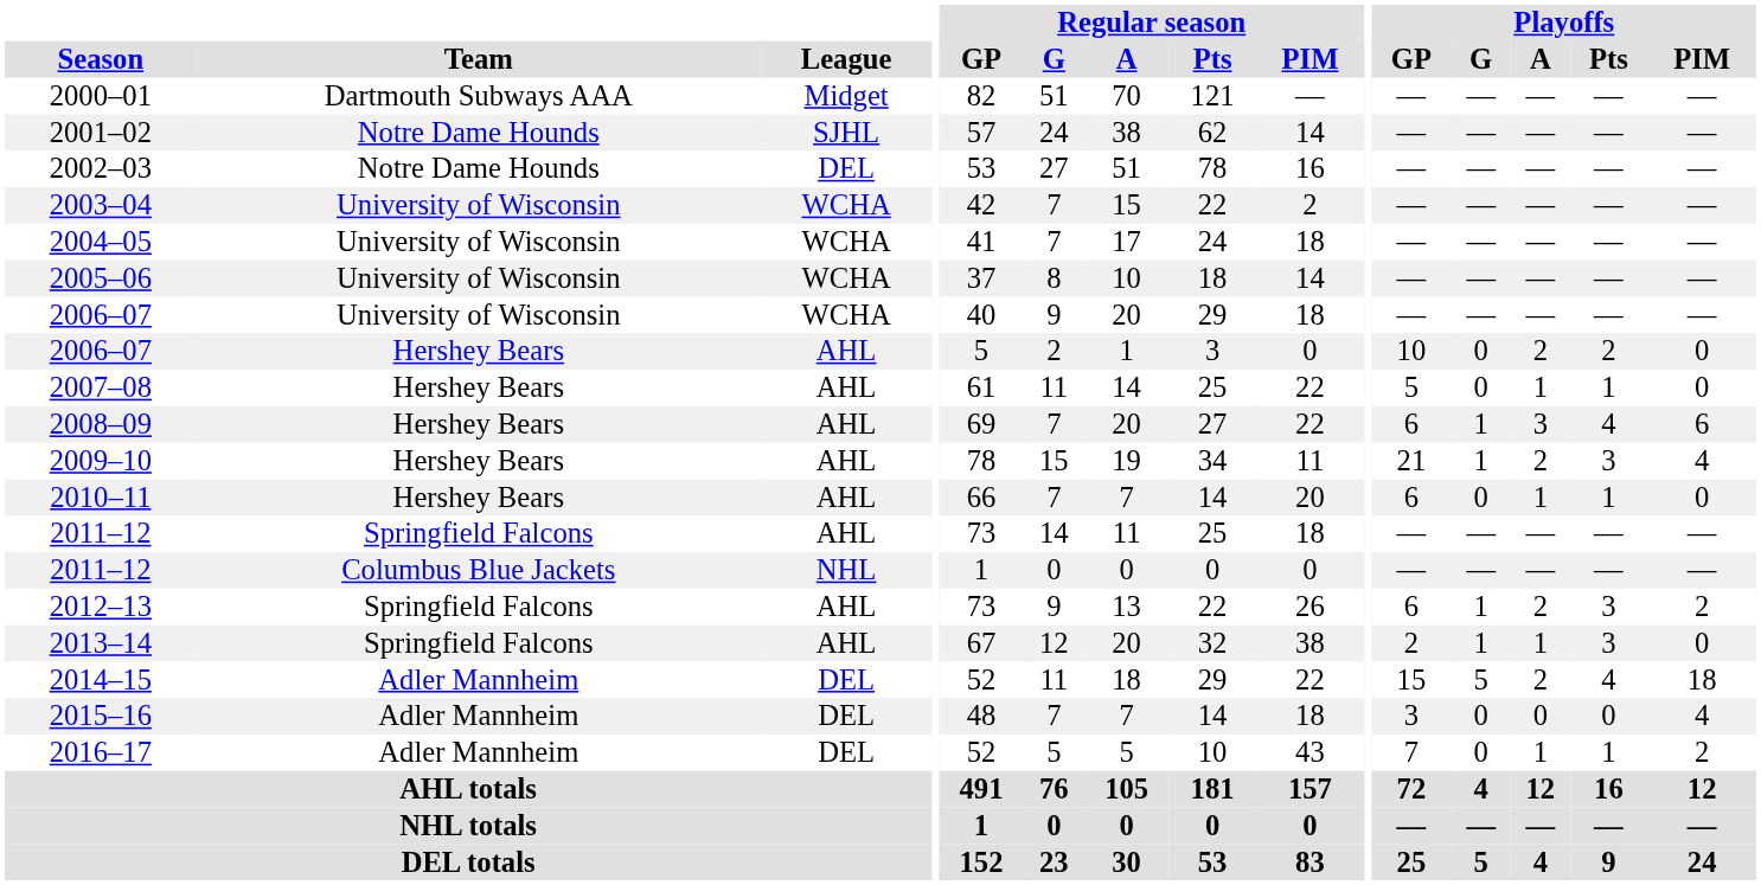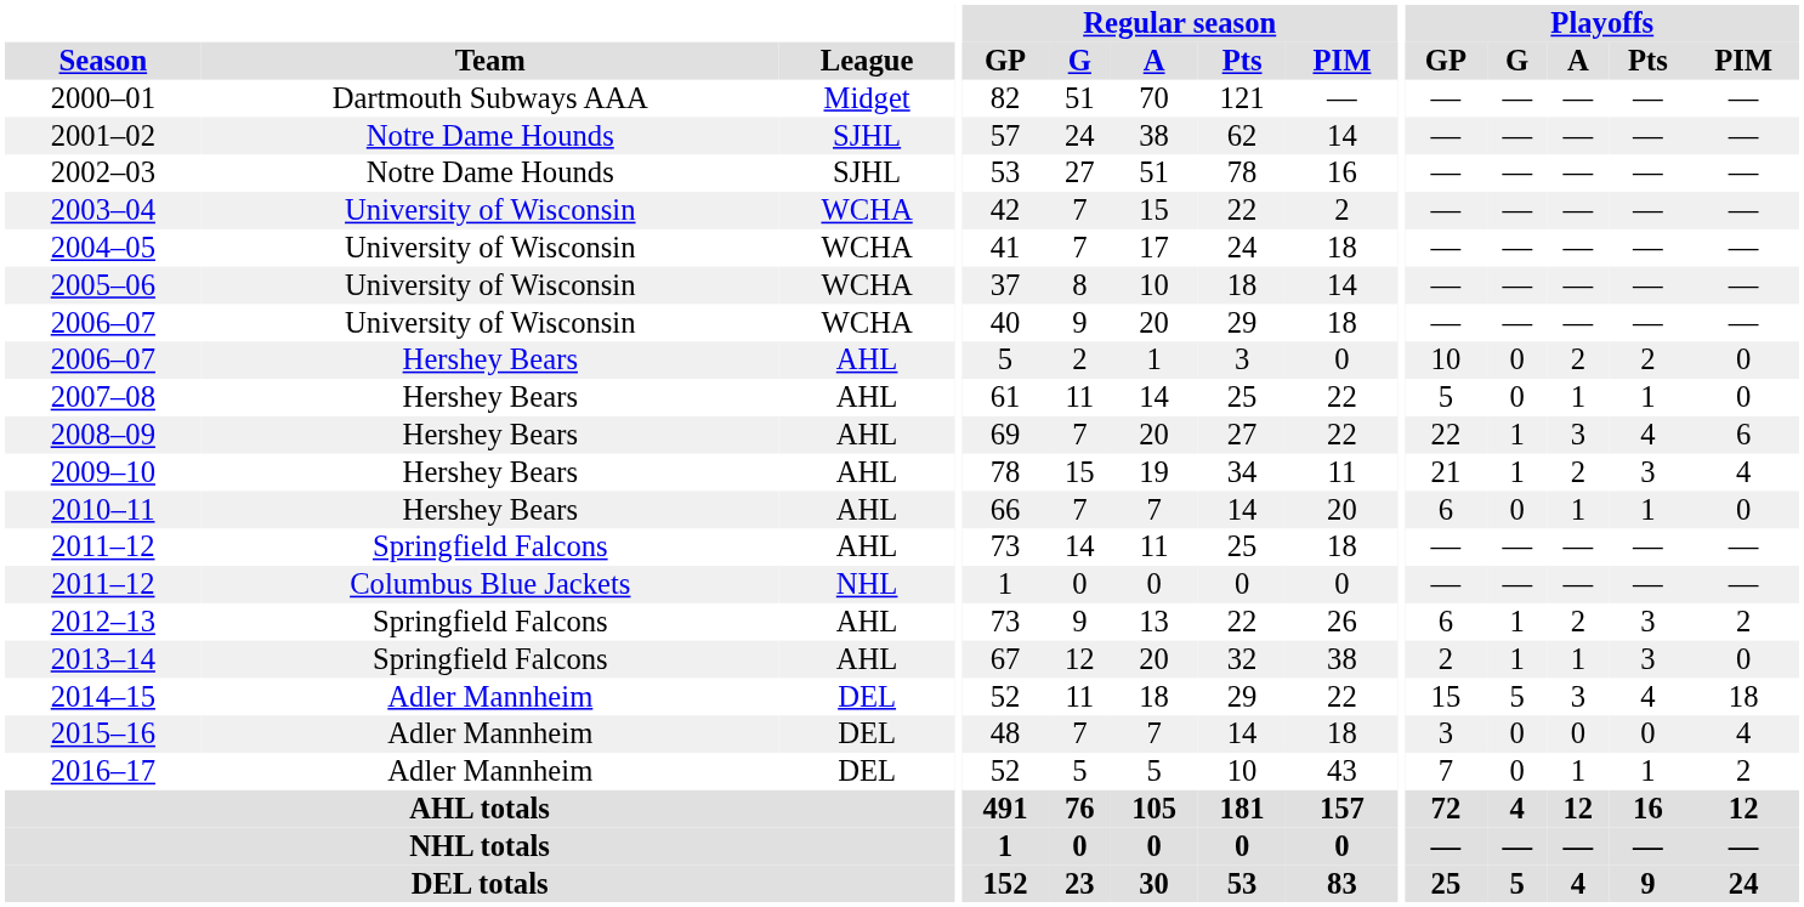 <table border="0" cellpadding="1" cellspacing="0" style="text-align:center; width:60em">
 <tr bgcolor="#e0e0e0">
 <th colspan="3" bgcolor="#ffffff"></th>
 <th rowspan="99" bgcolor="#ffffff"></th>
 <th colspan="5"><a href='#'>Regular season</a></th>
 <th rowspan="99" bgcolor="#ffffff"></th>
 <th colspan="5"><a href='#'>Playoffs</a></th>
 </tr>
 <tr bgcolor="#e0e0e0">
 <th><a href='#'>Season</a></th>
 <th>Team</th>
 <th>League</th>
 <th>GP</th>
 <th><a href='#'>G</a></th>
 <th><a href='#'>A</a></th>
 <th><a href='#'>Pts</a></th>
 <th><a href='#'>PIM</a></th>
 <th>GP</th>
 <th>G</th>
 <th>A</th>
 <th>Pts</th>
 <th>PIM</th>
 </tr>
 <tr>
 <td>2000–01</td>
 <td>Dartmouth Subways AAA</td>
 <td><a href='#'>Midget</a></td>
 <td>82</td>
 <td>51</td>
 <td>70</td>
 <td>121</td>
 <td>—</td>
 <td>—</td>
 <td>—</td>
 <td>—</td>
 <td>—</td>
 <td>—</td>
 </tr>
 <tr bgcolor="#f0f0f0">
 <td>2001–02</td>
 <td><a href='#'>Notre Dame Hounds</a></td>
 <td><a href='#'>SJHL</a></td>
 <td>57</td>
 <td>24</td>
 <td>38</td>
 <td>62</td>
 <td>14</td>
 <td>—</td>
 <td>—</td>
 <td>—</td>
 <td>—</td>
 <td>—</td>
 </tr>
 <tr>
 <td>2002–03</td>
 <td>Notre Dame Hounds</td>
-<td><a href='#'>DEL</a></td>
+<td>SJHL</td>
 <td>53</td>
 <td>27</td>
 <td>51</td>
 <td>78</td>
 <td>16</td>
 <td>—</td>
 <td>—</td>
 <td>—</td>
 <td>—</td>
 <td>—</td>
 </tr>
 <tr bgcolor="#f0f0f0">
 <td><a href='#'>2003–04</a></td>
 <td><a href='#'>University of Wisconsin</a></td>
 <td><a href='#'>WCHA</a></td>
 <td>42</td>
 <td>7</td>
 <td>15</td>
 <td>22</td>
 <td>2</td>
 <td>—</td>
 <td>—</td>
 <td>—</td>
 <td>—</td>
 <td>—</td>
 </tr>
 <tr>
 <td><a href='#'>2004–05</a></td>
 <td>University of Wisconsin</td>
 <td>WCHA</td>
 <td>41</td>
 <td>7</td>
 <td>17</td>
 <td>24</td>
 <td>18</td>
 <td>—</td>
 <td>—</td>
 <td>—</td>
 <td>—</td>
 <td>—</td>
 </tr>
 <tr bgcolor="#f0f0f0">
 <td><a href='#'>2005–06</a></td>
 <td>University of Wisconsin</td>
 <td>WCHA</td>
 <td>37</td>
 <td>8</td>
 <td>10</td>
 <td>18</td>
 <td>14</td>
 <td>—</td>
 <td>—</td>
 <td>—</td>
 <td>—</td>
 <td>—</td>
 </tr>
 <tr>
 <td><a href='#'>2006–07</a></td>
 <td>University of Wisconsin</td>
 <td>WCHA</td>
 <td>40</td>
 <td>9</td>
 <td>20</td>
 <td>29</td>
 <td>18</td>
 <td>—</td>
 <td>—</td>
 <td>—</td>
 <td>—</td>
 <td>—</td>
 </tr>
 <tr bgcolor="#f0f0f0">
 <td><a href='#'>2006–07</a></td>
 <td><a href='#'>Hershey Bears</a></td>
 <td><a href='#'>AHL</a></td>
 <td>5</td>
 <td>2</td>
 <td>1</td>
 <td>3</td>
 <td>0</td>
 <td>10</td>
 <td>0</td>
 <td>2</td>
 <td>2</td>
 <td>0</td>
 </tr>
 <tr>
 <td><a href='#'>2007–08</a></td>
 <td>Hershey Bears</td>
 <td>AHL</td>
 <td>61</td>
 <td>11</td>
 <td>14</td>
 <td>25</td>
 <td>22</td>
 <td>5</td>
 <td>0</td>
 <td>1</td>
 <td>1</td>
 <td>0</td>
 </tr>
 <tr bgcolor="#f0f0f0">
 <td><a href='#'>2008–09</a></td>
 <td>Hershey Bears</td>
 <td>AHL</td>
 <td>69</td>
 <td>7</td>
 <td>20</td>
 <td>27</td>
 <td>22</td>
-<td>6</td>
+<td>22</td>
 <td>1</td>
 <td>3</td>
 <td>4</td>
 <td>6</td>
 </tr>
 <tr>
 <td><a href='#'>2009–10</a></td>
 <td>Hershey Bears</td>
 <td>AHL</td>
 <td>78</td>
 <td>15</td>
 <td>19</td>
 <td>34</td>
 <td>11</td>
 <td>21</td>
 <td>1</td>
 <td>2</td>
 <td>3</td>
 <td>4</td>
 </tr>
 <tr bgcolor="#f0f0f0">
 <td><a href='#'>2010–11</a></td>
 <td>Hershey Bears</td>
 <td>AHL</td>
 <td>66</td>
 <td>7</td>
 <td>7</td>
 <td>14</td>
 <td>20</td>
 <td>6</td>
 <td>0</td>
 <td>1</td>
 <td>1</td>
 <td>0</td>
 </tr>
 <tr>
 <td><a href='#'>2011–12</a></td>
 <td><a href='#'>Springfield Falcons</a></td>
 <td>AHL</td>
 <td>73</td>
 <td>14</td>
 <td>11</td>
 <td>25</td>
 <td>18</td>
 <td>—</td>
 <td>—</td>
 <td>—</td>
 <td>—</td>
 <td>—</td>
 </tr>
 <tr bgcolor="#f0f0f0">
 <td><a href='#'>2011–12</a></td>
 <td><a href='#'>Columbus Blue Jackets</a></td>
 <td><a href='#'>NHL</a></td>
 <td>1</td>
 <td>0</td>
 <td>0</td>
 <td>0</td>
 <td>0</td>
 <td>—</td>
 <td>—</td>
 <td>—</td>
 <td>—</td>
 <td>—</td>
 </tr>
 <tr>
 <td><a href='#'>2012–13</a></td>
 <td>Springfield Falcons</td>
 <td>AHL</td>
 <td>73</td>
 <td>9</td>
 <td>13</td>
 <td>22</td>
 <td>26</td>
 <td>6</td>
 <td>1</td>
 <td>2</td>
 <td>3</td>
 <td>2</td>
 </tr>
 <tr bgcolor="#f0f0f0">
 <td><a href='#'>2013–14</a></td>
 <td>Springfield Falcons</td>
 <td>AHL</td>
 <td>67</td>
 <td>12</td>
 <td>20</td>
 <td>32</td>
 <td>38</td>
 <td>2</td>
 <td>1</td>
 <td>1</td>
 <td>3</td>
 <td>0</td>
 </tr>
 <tr>
 <td><a href='#'>2014–15</a></td>
 <td><a href='#'>Adler Mannheim</a></td>
 <td><a href='#'>DEL</a></td>
 <td>52</td>
 <td>11</td>
 <td>18</td>
 <td>29</td>
 <td>22</td>
 <td>15</td>
 <td>5</td>
-<td>2</td>
+<td>3</td>
 <td>4</td>
 <td>18</td>
 </tr>
 <tr bgcolor="#f0f0f0">
 <td><a href='#'>2015–16</a></td>
 <td>Adler Mannheim</td>
 <td>DEL</td>
 <td>48</td>
 <td>7</td>
 <td>7</td>
 <td>14</td>
 <td>18</td>
 <td>3</td>
 <td>0</td>
 <td>0</td>
 <td>0</td>
 <td>4</td>
 </tr>
 <tr>
 <td><a href='#'>2016–17</a></td>
 <td>Adler Mannheim</td>
 <td>DEL</td>
 <td>52</td>
 <td>5</td>
 <td>5</td>
 <td>10</td>
 <td>43</td>
 <td>7</td>
 <td>0</td>
 <td>1</td>
 <td>1</td>
 <td>2</td>
 </tr>
 <tr bgcolor="#e0e0e0">
 <th colspan="3">AHL totals</th>
 <th>491</th>
 <th>76</th>
 <th>105</th>
 <th>181</th>
 <th>157</th>
 <th>72</th>
 <th>4</th>
 <th>12</th>
 <th>16</th>
 <th>12</th>
 </tr>
 <tr bgcolor="#e0e0e0">
 <th colspan="3">NHL totals</th>
 <th>1</th>
 <th>0</th>
 <th>0</th>
 <th>0</th>
 <th>0</th>
 <th>—</th>
 <th>—</th>
 <th>—</th>
 <th>—</th>
 <th>—</th>
 </tr>
 <tr bgcolor="#e0e0e0">
 <th colspan="3">DEL totals</th>
 <th>152</th>
 <th>23</th>
 <th>30</th>
 <th>53</th>
 <th>83</th>
 <th>25</th>
 <th>5</th>
 <th>4</th>
 <th>9</th>
 <th>24</th>
 </tr>
 </table>
